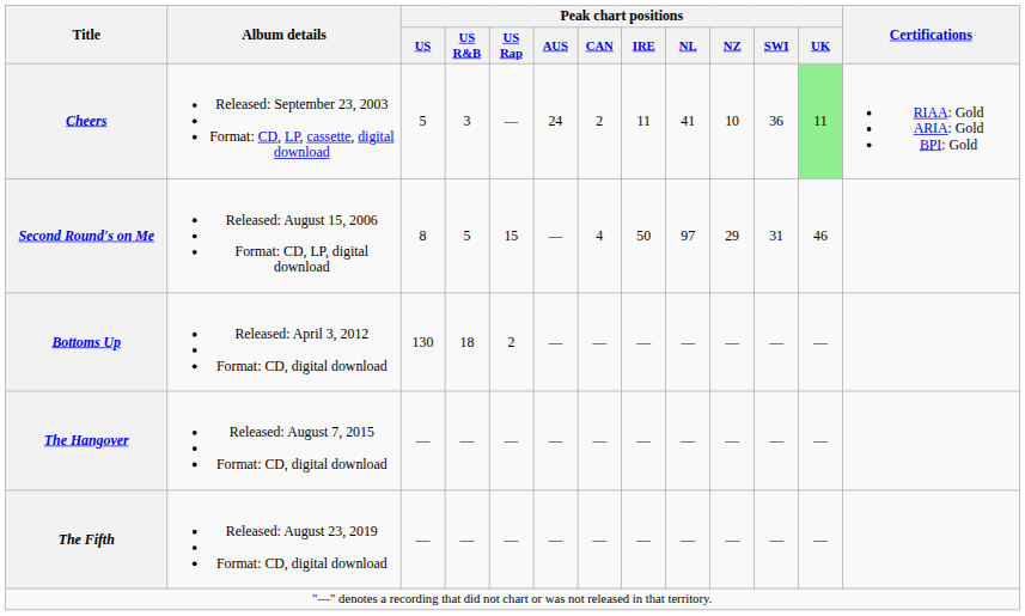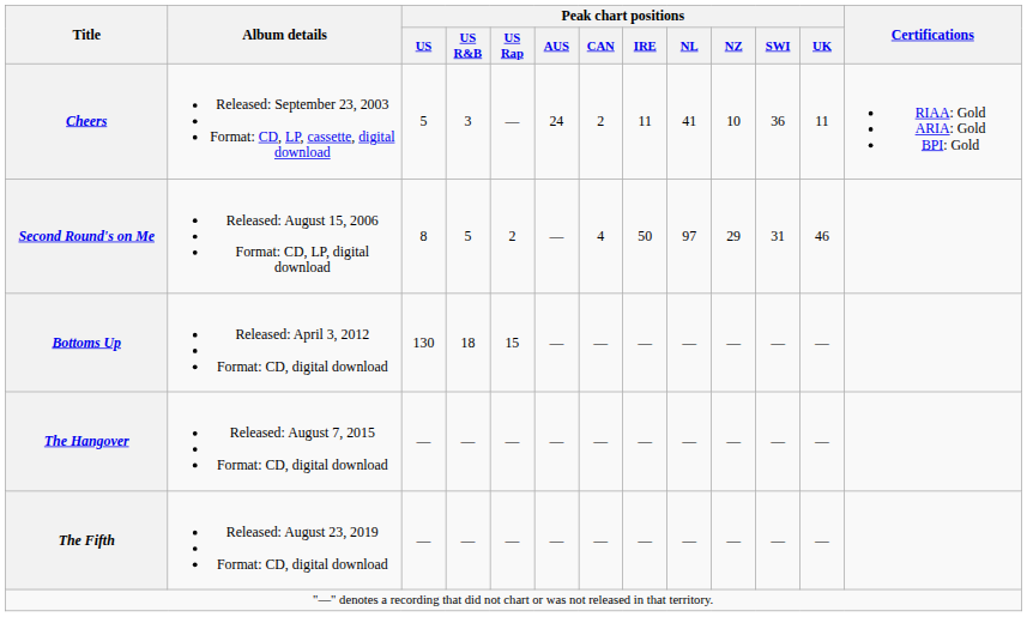 <table class="wikitable plainrowheaders" style="text-align:center;">
 <tr>
 <th scope="col" rowspan="2" style="width:11em;">Title</th>
 <th scope="col" rowspan="2" style="width:16em;">Album details</th>
 <th scope="col" colspan="10">Peak chart positions</th>
 <th scope="col" rowspan="2" style="width:12em;"><a href='#'>Certifications</a></th>
 </tr>
 <tr>
 <th style="width:3em;font-size:90%;"><a href='#'>US</a><br></th>
 <th style="width:3em;font-size:90%;"><a href='#'>US<br>R&B</a><br></th>
 <th style="width:3em;font-size:90%;"><a href='#'>US<br>Rap</a><br></th>
 <th style="width:3em;font-size:90%;"><a href='#'>AUS</a><br></th>
 <th style="width:3em;font-size:90%;"><a href='#'>CAN</a><br></th>
 <th style="width:3em;font-size:90%;"><a href='#'>IRE</a><br></th>
 <th style="width:3em;font-size:90%;"><a href='#'>NL</a><br></th>
 <th style="width:3em;font-size:90%;"><a href='#'>NZ</a><br></th>
 <th style="width:3em;font-size:90%;"><a href='#'>SWI</a><br></th>
 <th style="width:3em;font-size:90%;"><a href='#'>UK</a><br></th>
 </tr>
 <tr>
 <th scope="row"><em><a href='#'>Cheers</a></em></th>
 <td><br><ul><li>Released: September 23, 2003</li><li></li><li>Format: <a href='#'>CD</a>, <a href='#'>LP</a>, <a href='#'>cassette</a>, <a href='#'>digital download</a></li></ul></td>
 <td>5</td>
 <td>3</td>
 <td>—</td>
 <td>24</td>
 <td>2</td>
 <td>11</td>
 <td>41</td>
 <td>10</td>
 <td>36</td>
-<td style="background: lightgreen;">11</td>
+<td>11</td>
 <td><br><ul><li><a href='#'>RIAA</a>: Gold</li><li><a href='#'>ARIA</a>: Gold</li><li><a href='#'>BPI</a>: Gold</li></ul></td>
 </tr>
 <tr>
 <th scope="row"><em><a href='#'>Second Round's on Me</a></em></th>
 <td><br><ul><li>Released: August 15, 2006</li><li></li><li>Format: CD, LP, digital download</li></ul></td>
 <td>8</td>
 <td>5</td>
-<td>15</td>
+<td>2</td>
 <td>—</td>
 <td>4</td>
 <td>50</td>
 <td>97</td>
 <td>29</td>
 <td>31</td>
 <td>46</td>
 <td></td>
 </tr>
 <tr>
 <th scope="row"><em><a href='#'>Bottoms Up</a></em></th>
 <td><br><ul><li>Released: April 3, 2012</li><li></li><li>Format: CD, digital download</li></ul></td>
 <td>130</td>
 <td>18</td>
-<td>2</td>
+<td>15</td>
 <td>—</td>
 <td>—</td>
 <td>—</td>
 <td>—</td>
 <td>—</td>
 <td>—</td>
 <td>—</td>
 <td></td>
 </tr>
 <tr>
 <th scope="row"><em><a href='#'>The Hangover</a></em></th>
 <td><br><ul><li>Released: August 7, 2015</li><li></li><li>Format: CD, digital download</li></ul></td>
 <td>—</td>
 <td>—</td>
 <td>—</td>
 <td>—</td>
 <td>—</td>
 <td>—</td>
 <td>—</td>
 <td>—</td>
 <td>—</td>
 <td>—</td>
 <td></td>
 </tr>
 <tr>
 <th scope="row"><em>The Fifth</em></th>
 <td><br><ul><li>Released: August 23, 2019</li><li></li><li>Format: CD, digital download</li></ul></td>
 <td>—</td>
 <td>—</td>
 <td>—</td>
 <td>—</td>
 <td>—</td>
 <td>—</td>
 <td>—</td>
 <td>—</td>
 <td>—</td>
 <td>—</td>
 <td></td>
 </tr>
 <tr>
 <td colspan="14" style="font-size:90%">"—" denotes a recording that did not chart or was not released in that territory.</td>
 </tr>
 </table>
